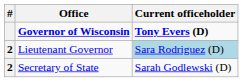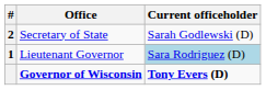 <table class=wikitable>
 <tr>
 <th>#</th>
 <th>Office</th>
 <th>Current officeholder</th>
 </tr>
 <tr>
+<th>2</th>
+<td><a href='#'>Secretary of State</a></td>
+<td><a href='#'>Sarah Godlewski</a> (D)</td>
+</tr>
+<tr>
+<th>1</th>
+<td><a href='#'>Lieutenant Governor</a></td>
+<td style="background: lightblue;"><a href='#'>Sara Rodriguez</a> (D)</td>
+</tr>
+<tr>
 <th></th>
 <td><strong><a href='#'>Governor of Wisconsin</a></strong></td>
 <td><strong><a href='#'>Tony Evers</a> (D)</strong></td>
 </tr>
-<tr>
-<th>2</th>
-<td><a href='#'>Lieutenant Governor</a></td>
-<td style="background: lightblue;"><a href='#'>Sara Rodriguez</a> (D)</td>
-</tr>
-<tr>
-<th>2</th>
-<td><a href='#'>Secretary of State</a></td>
-<td><a href='#'>Sarah Godlewski</a> (D)</td>
-</tr>
 </table>
